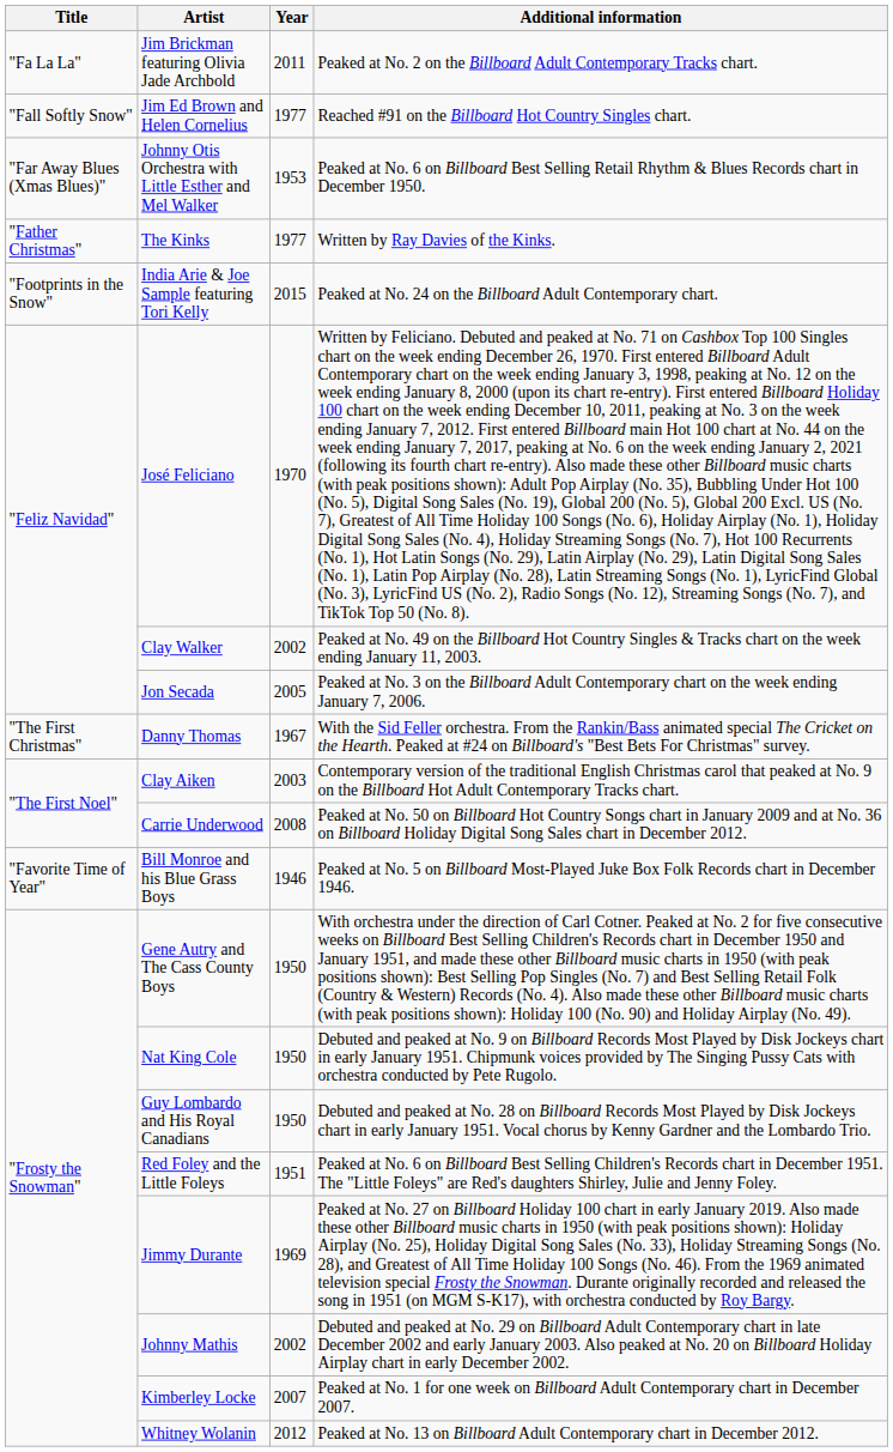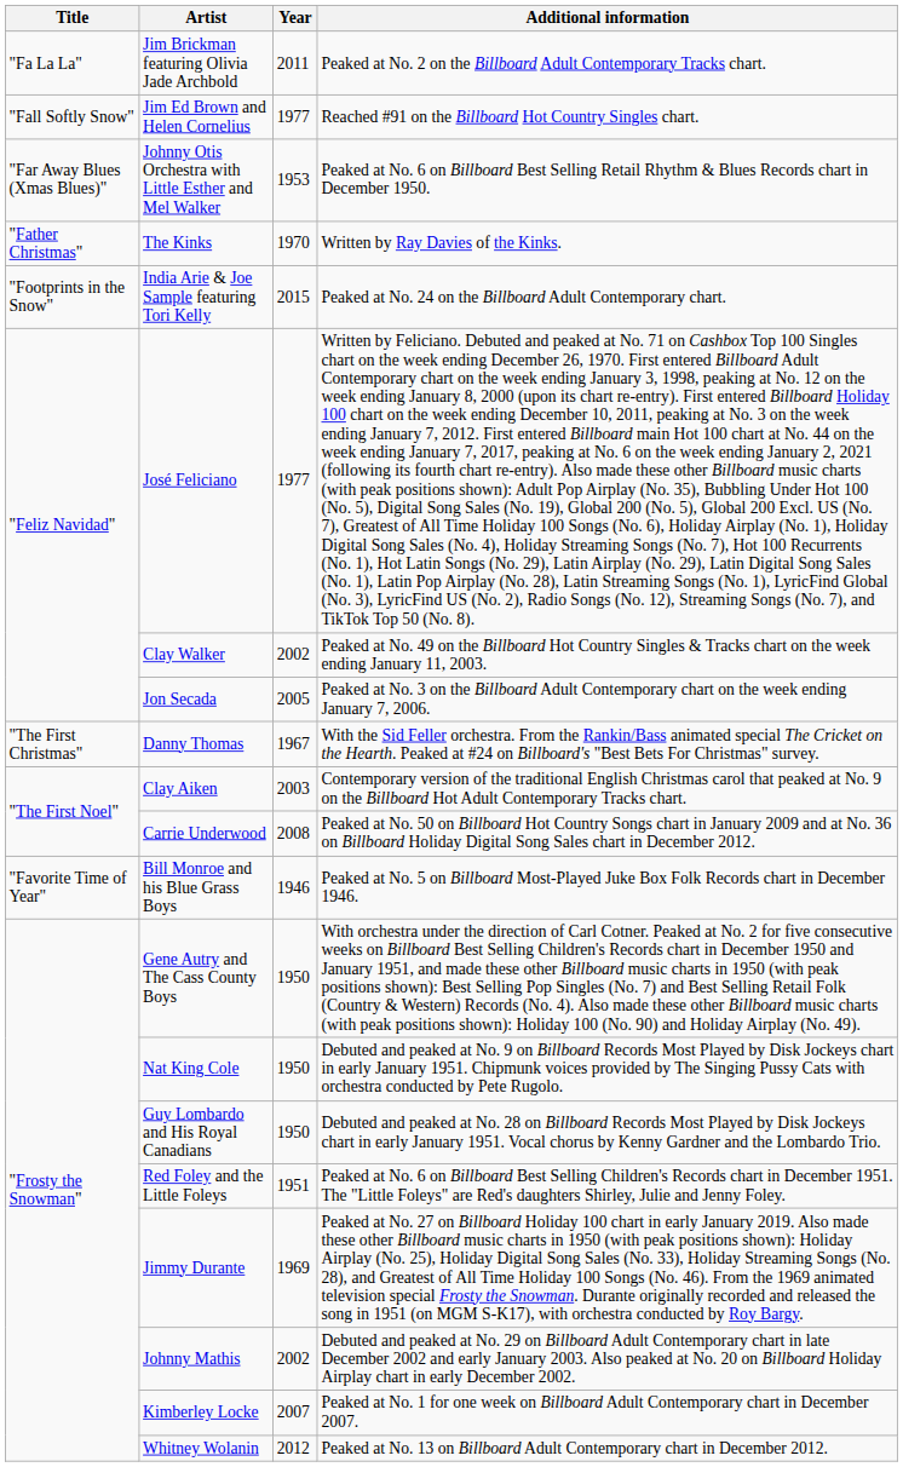 <table class="wikitable sortable" style="text-align: left;" width="auto">
 <tr>
 <th scope="col" style="width: 15%">Title</th>
 <th scope="col" style="width: 15%">Artist</th>
 <th scope="col" style="width: 5%">Year</th>
 <th class="unsortable" scope="col">Additional information</th>
 </tr>
 <tr>
 <td>"Fa La La"</td>
 <td><a href='#'>Jim Brickman</a> featuring Olivia Jade Archbold</td>
 <td>2011</td>
 <td>Peaked at No. 2 on the <em><a href='#'>Billboard</a></em> <a href='#'>Adult Contemporary Tracks</a> chart.</td>
 </tr>
 <tr>
 <td>"Fall Softly Snow"</td>
 <td><a href='#'>Jim Ed Brown</a> and <a href='#'>Helen Cornelius</a></td>
 <td>1977</td>
 <td>Reached #91 on the <em><a href='#'>Billboard</a></em> <a href='#'>Hot Country Singles</a> chart.</td>
 </tr>
 <tr>
 <td>"Far Away Blues (Xmas Blues)"</td>
 <td><a href='#'>Johnny Otis</a> Orchestra with <a href='#'>Little Esther</a> and <a href='#'>Mel Walker</a></td>
 <td>1953</td>
 <td>Peaked at No. 6 on <em>Billboard</em> Best Selling Retail Rhythm & Blues Records chart in December 1950.</td>
 </tr>
 <tr>
 <td>"<a href='#'>Father Christmas</a>"</td>
 <td><a href='#'>The Kinks</a></td>
-<td>1977</td>
+<td>1970</td>
 <td>Written by <a href='#'>Ray Davies</a> of <a href='#'>the Kinks</a>.</td>
 </tr>
 <tr>
 <td>"Footprints in the Snow"</td>
 <td><a href='#'>India Arie</a> & <a href='#'>Joe Sample</a> featuring <a href='#'>Tori Kelly</a></td>
 <td>2015</td>
 <td>Peaked at No. 24 on the <em>Billboard</em> Adult Contemporary chart.</td>
 </tr>
 <tr>
 <td rowspan=3>"<a href='#'>Feliz Navidad</a>"</td>
 <td><a href='#'>José Feliciano</a></td>
-<td>1970</td>
+<td>1977</td>
 <td>Written by Feliciano. Debuted and peaked at No. 71 on <em>Cashbox</em> Top 100 Singles chart on the week ending December 26, 1970. First entered <em>Billboard</em> Adult Contemporary chart on the week ending January 3, 1998, peaking at No. 12 on the week ending January 8, 2000 (upon its chart re-entry). First entered <em>Billboard</em> <a href='#'>Holiday 100</a> chart on the week ending December 10, 2011, peaking at No. 3 on the week ending January 7, 2012. First entered <em>Billboard</em> main Hot 100 chart at No. 44 on the week ending January 7, 2017, peaking at No. 6 on the week ending January 2, 2021 (following its fourth chart re-entry). Also made these other <em>Billboard</em> music charts (with peak positions shown): Adult Pop Airplay (No. 35), Bubbling Under Hot 100 (No. 5), Digital Song Sales (No. 19), Global 200 (No. 5), Global 200 Excl. US (No. 7), Greatest of All Time Holiday 100 Songs (No. 6), Holiday Airplay (No. 1), Holiday Digital Song Sales (No. 4), Holiday Streaming Songs (No. 7), Hot 100 Recurrents (No. 1), Hot Latin Songs (No. 29), Latin Airplay (No. 29), Latin Digital Song Sales (No. 1), Latin Pop Airplay (No. 28), Latin Streaming Songs (No. 1), LyricFind Global (No. 3), LyricFind US (No. 2), Radio Songs (No. 12), Streaming Songs (No. 7), and TikTok Top 50 (No. 8).</td>
 </tr>
 <tr>
 <td><a href='#'>Clay Walker</a></td>
 <td>2002</td>
 <td>Peaked at No. 49 on the <em>Billboard</em> Hot Country Singles & Tracks chart on the week ending January 11, 2003.</td>
 </tr>
 <tr>
 <td><a href='#'>Jon Secada</a></td>
 <td>2005</td>
 <td>Peaked at No. 3 on the <em>Billboard</em> Adult Contemporary chart on the week ending January 7, 2006.</td>
 </tr>
 <tr>
 <td>"The First Christmas"</td>
 <td><a href='#'>Danny Thomas</a></td>
 <td>1967</td>
 <td>With the <a href='#'>Sid Feller</a> orchestra. From the <a href='#'>Rankin/Bass</a> animated special <em>The Cricket on the Hearth</em>. Peaked at #24 on <em>Billboard's</em> "Best Bets For Christmas" survey.</td>
 </tr>
 <tr>
 <td rowspan=2>"<a href='#'>The First Noel</a>"</td>
 <td><a href='#'>Clay Aiken</a></td>
 <td>2003</td>
 <td>Contemporary version of the traditional English Christmas carol that peaked at No. 9 on the <em>Billboard</em> Hot Adult Contemporary Tracks chart.</td>
 </tr>
 <tr>
 <td><a href='#'>Carrie Underwood</a></td>
 <td>2008</td>
 <td>Peaked at No. 50 on <em>Billboard</em> Hot Country Songs chart in January 2009 and at No. 36 on <em>Billboard</em> Holiday Digital Song Sales chart in December 2012.</td>
 </tr>
 <tr>
 <td>"Favorite Time of Year"</td>
 <td><a href='#'>Bill Monroe</a> and his Blue Grass Boys</td>
 <td>1946</td>
 <td>Peaked at No. 5 on <em>Billboard</em> Most-Played Juke Box Folk Records chart in December 1946.</td>
 </tr>
 <tr>
 <td rowspan=8>"<a href='#'>Frosty the Snowman</a>"</td>
 <td><a href='#'>Gene Autry</a> and The Cass County Boys</td>
 <td>1950</td>
 <td>With orchestra under the direction of Carl Cotner. Peaked at No. 2 for five consecutive weeks on <em>Billboard</em> Best Selling Children's Records chart in December 1950 and January 1951, and made these other <em>Billboard</em> music charts in 1950 (with peak positions shown): Best Selling Pop Singles (No. 7) and Best Selling Retail Folk (Country & Western) Records (No. 4). Also made these other <em>Billboard</em> music charts (with peak positions shown): Holiday 100 (No. 90) and Holiday Airplay (No. 49).</td>
 </tr>
 <tr>
 <td><a href='#'>Nat King Cole</a></td>
 <td>1950</td>
 <td>Debuted and peaked at No. 9 on <em>Billboard</em> Records Most Played by Disk Jockeys chart in early January 1951. Chipmunk voices provided by The Singing Pussy Cats with orchestra conducted by Pete Rugolo.</td>
 </tr>
 <tr>
 <td><a href='#'>Guy Lombardo</a> and His Royal Canadians</td>
 <td>1950</td>
 <td>Debuted and peaked at No. 28 on <em>Billboard</em> Records Most Played by Disk Jockeys chart in early January 1951. Vocal chorus by Kenny Gardner and the Lombardo Trio.</td>
 </tr>
 <tr>
 <td><a href='#'>Red Foley</a> and the Little Foleys</td>
 <td>1951</td>
 <td>Peaked at No. 6 on <em>Billboard</em> Best Selling Children's Records chart in December 1951. The "Little Foleys" are Red's daughters Shirley, Julie and Jenny Foley.</td>
 </tr>
 <tr>
 <td><a href='#'>Jimmy Durante</a></td>
 <td>1969</td>
 <td>Peaked at No. 27 on <em>Billboard</em> Holiday 100 chart in early January 2019. Also made these other <em>Billboard</em> music charts in 1950 (with peak positions shown): Holiday Airplay (No. 25), Holiday Digital Song Sales (No. 33), Holiday Streaming Songs (No. 28), and Greatest of All Time Holiday 100 Songs (No. 46). From the 1969 animated television special <em><a href='#'>Frosty the Snowman</a></em>. Durante originally recorded and released the song in 1951 (on MGM S-K17), with orchestra conducted by <a href='#'>Roy Bargy</a>.</td>
 </tr>
 <tr>
 <td><a href='#'>Johnny Mathis</a></td>
 <td>2002</td>
 <td>Debuted and peaked at No. 29 on <em>Billboard</em> Adult Contemporary chart in late December 2002 and early January 2003. Also peaked at No. 20 on <em>Billboard</em> Holiday Airplay chart in early December 2002.</td>
 </tr>
 <tr>
 <td><a href='#'>Kimberley Locke</a></td>
 <td>2007</td>
 <td>Peaked at No. 1 for one week on <em>Billboard</em> Adult Contemporary chart in December 2007.</td>
 </tr>
 <tr>
 <td><a href='#'>Whitney Wolanin</a></td>
 <td>2012</td>
 <td>Peaked at No. 13 on <em>Billboard</em> Adult Contemporary chart in December 2012.</td>
 </tr>
 </table>
